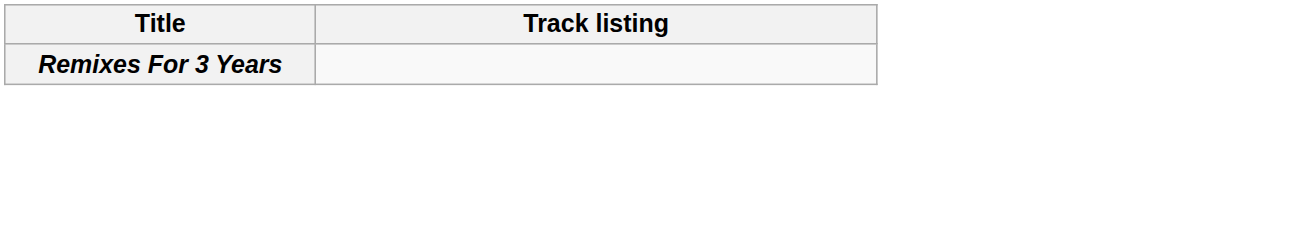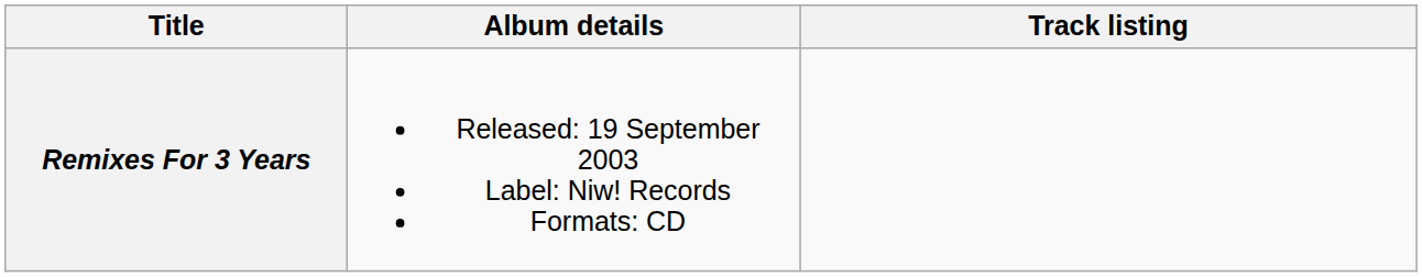 <table class="wikitable plainrowheaders" style="text-align:center;">
 <tr>
 <th scope="col"style="width:12em;">Title</th>
+<th scope="col" style="width:16em;">Album details</th>
 <th scope="col" style="width:22em;">Track listing</th>
 </tr>
 <tr>
 <th scope="row"><em>Remixes For 3 Years</em></th>
+<td><br><ul><li>Released: 19 September 2003</li><li>Label: Niw! Records</li><li>Formats: CD</li></ul></td>
 <td></td>
 </tr>
 </table>
